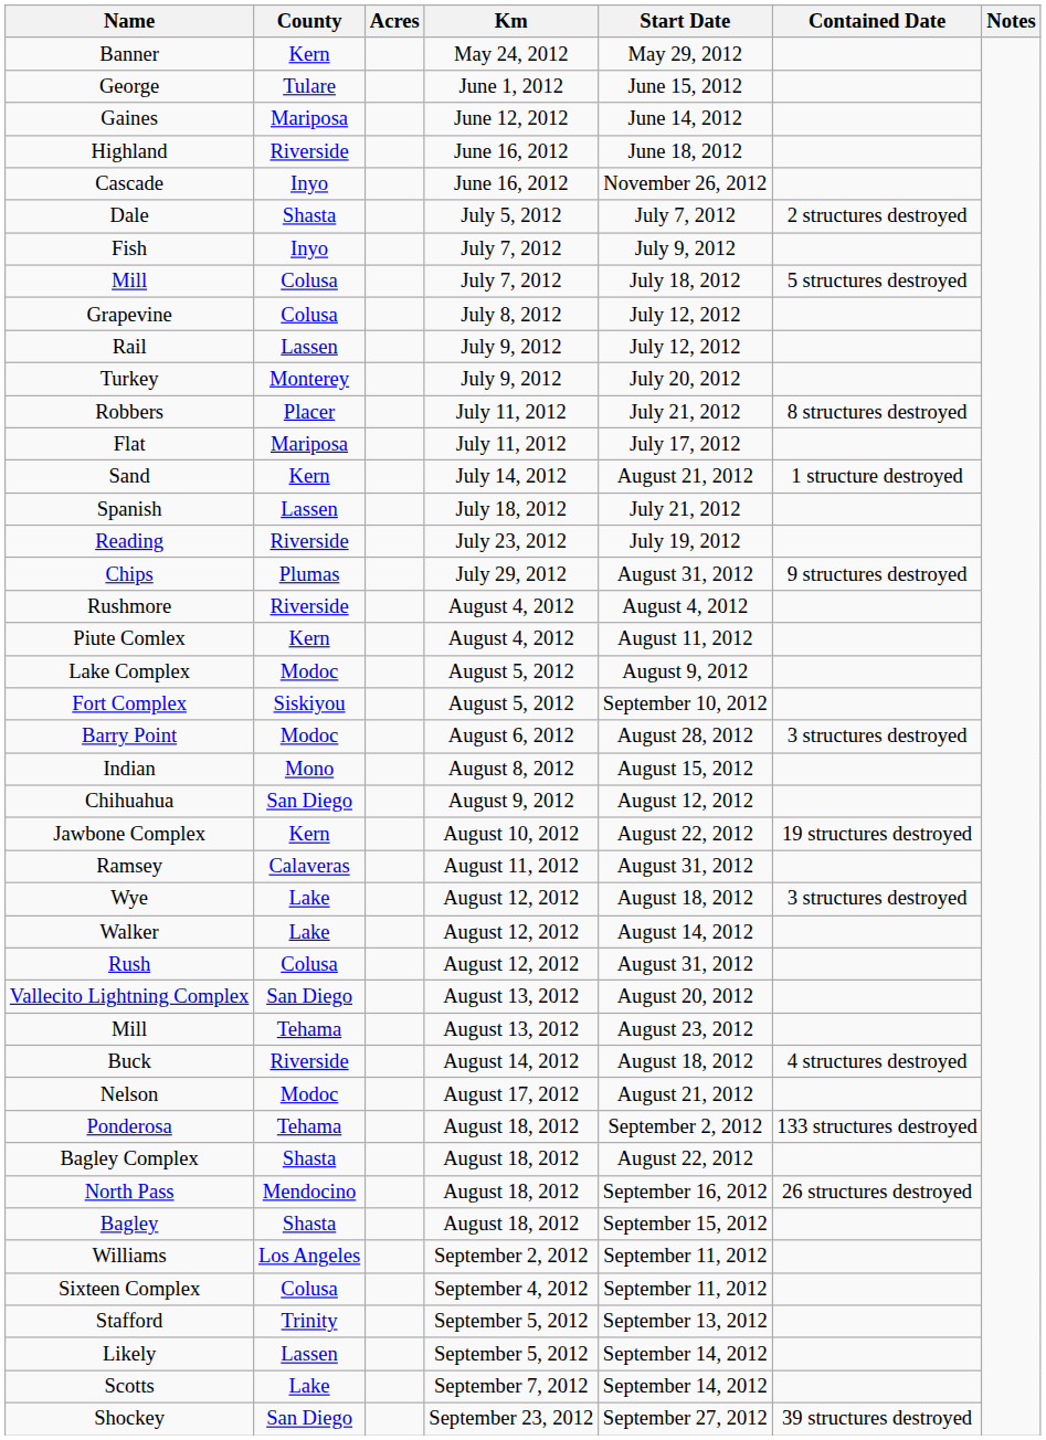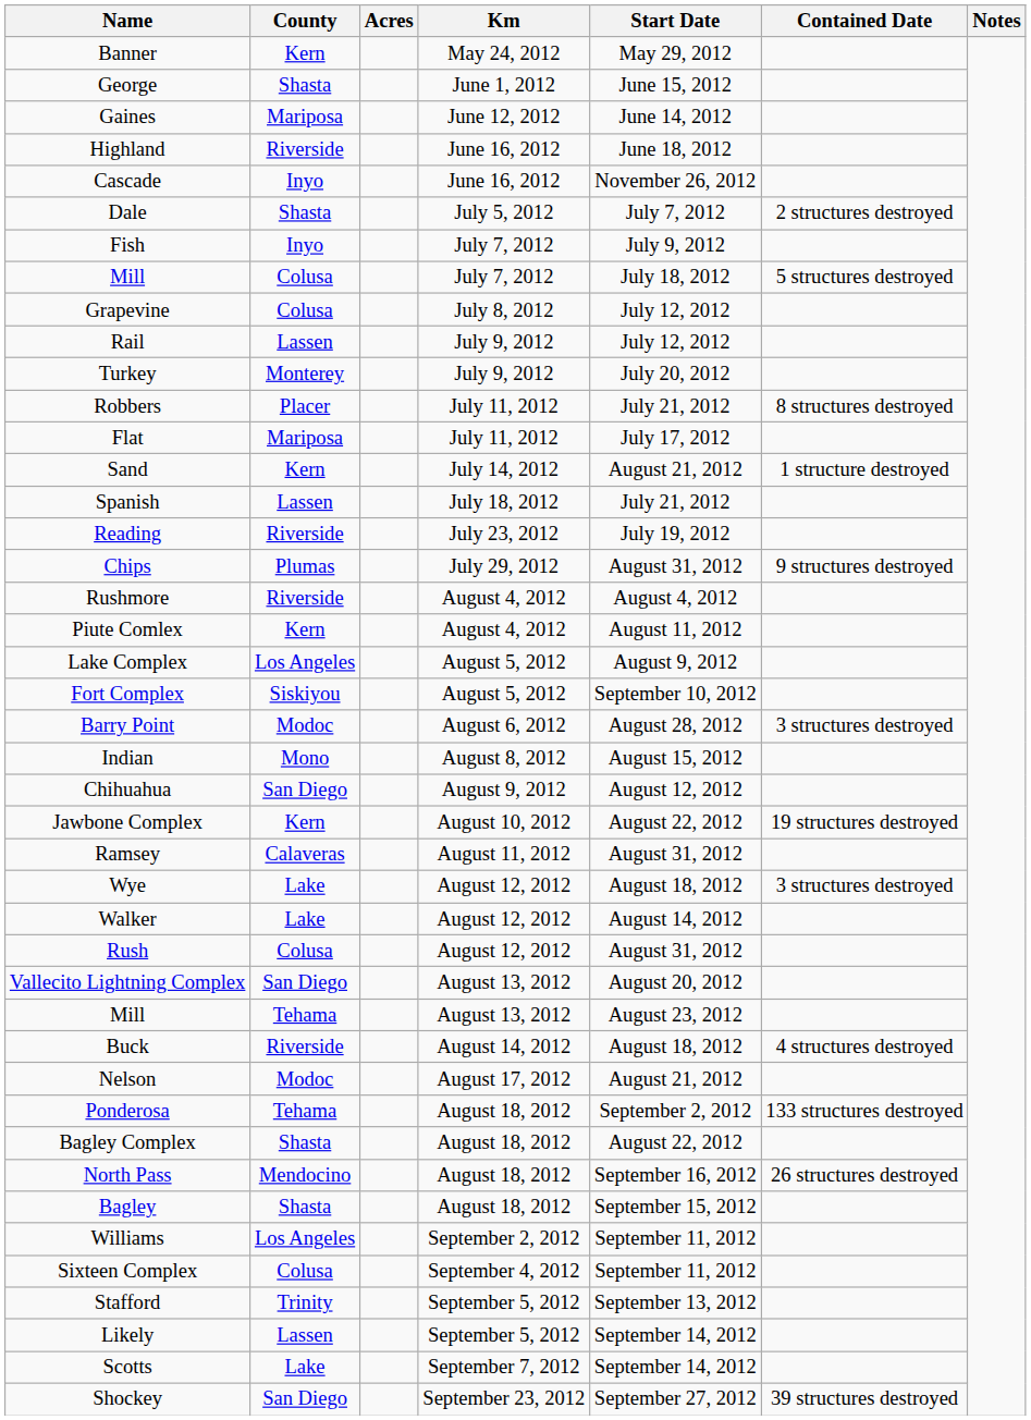 <table class="wikitable sortable" style="text-align:center;">
 <tr>
 <th>Name</th>
 <th>County</th>
 <th>Acres</th>
 <th>Km</th>
 <th>Start Date</th>
 <th>Contained Date</th>
 <th>Notes</th>
 </tr>
 <tr>
 <td>Banner</td>
 <td><a href='#'>Kern</a></td>
 <td></td>
 <td>May 24, 2012</td>
 <td>May 29, 2012</td>
 <td></td>
 </tr>
 <tr>
 <td>George</td>
-<td><a href='#'>Tulare</a></td>
+<td><a href='#'>Shasta</a></td>
 <td></td>
 <td>June 1, 2012</td>
 <td>June 15, 2012</td>
 <td></td>
 </tr>
 <tr>
 <td>Gaines</td>
 <td><a href='#'>Mariposa</a></td>
 <td></td>
 <td>June 12, 2012</td>
 <td>June 14, 2012</td>
 <td></td>
 </tr>
 <tr>
 <td>Highland</td>
 <td><a href='#'>Riverside</a></td>
 <td></td>
 <td>June 16, 2012</td>
 <td>June 18, 2012</td>
 <td></td>
 </tr>
 <tr>
 <td>Cascade</td>
 <td><a href='#'>Inyo</a></td>
 <td></td>
 <td>June 16, 2012</td>
 <td>November 26, 2012</td>
 <td></td>
 </tr>
 <tr>
 <td>Dale</td>
 <td><a href='#'>Shasta</a></td>
 <td></td>
 <td>July 5, 2012</td>
 <td>July 7, 2012</td>
 <td>2 structures destroyed</td>
 </tr>
 <tr>
 <td>Fish</td>
 <td><a href='#'>Inyo</a></td>
 <td></td>
 <td>July 7, 2012</td>
 <td>July 9, 2012</td>
 <td></td>
 </tr>
 <tr>
 <td><a href='#'>Mill</a></td>
 <td><a href='#'>Colusa</a></td>
 <td></td>
 <td>July 7, 2012</td>
 <td>July 18, 2012</td>
 <td>5 structures destroyed</td>
 </tr>
 <tr>
 <td>Grapevine</td>
 <td><a href='#'>Colusa</a></td>
 <td></td>
 <td>July 8, 2012</td>
 <td>July 12, 2012</td>
 <td></td>
 </tr>
 <tr>
 <td>Rail</td>
 <td><a href='#'>Lassen</a></td>
 <td></td>
 <td>July 9, 2012</td>
 <td>July 12, 2012</td>
 <td></td>
 </tr>
 <tr>
 <td>Turkey</td>
 <td><a href='#'>Monterey</a></td>
 <td></td>
 <td>July 9, 2012</td>
 <td>July 20, 2012</td>
 <td></td>
 </tr>
 <tr>
 <td>Robbers</td>
 <td><a href='#'>Placer</a></td>
 <td></td>
 <td>July 11, 2012</td>
 <td>July 21, 2012</td>
 <td>8 structures destroyed</td>
 </tr>
 <tr>
 <td>Flat</td>
 <td><a href='#'>Mariposa</a></td>
 <td></td>
 <td>July 11, 2012</td>
 <td>July 17, 2012</td>
 <td></td>
 </tr>
 <tr>
 <td>Sand</td>
 <td><a href='#'>Kern</a></td>
 <td></td>
 <td>July 14, 2012</td>
 <td>August 21, 2012</td>
 <td>1 structure destroyed</td>
 </tr>
 <tr>
 <td>Spanish</td>
 <td><a href='#'>Lassen</a></td>
 <td></td>
 <td>July 18, 2012</td>
 <td>July 21, 2012</td>
 <td></td>
 </tr>
 <tr>
 <td><a href='#'>Reading</a></td>
 <td><a href='#'>Riverside</a></td>
 <td></td>
 <td>July 23, 2012</td>
 <td>July 19, 2012</td>
 <td></td>
 </tr>
 <tr>
 <td><a href='#'>Chips</a></td>
 <td><a href='#'>Plumas</a></td>
 <td></td>
 <td>July 29, 2012</td>
 <td>August 31, 2012</td>
 <td>9 structures destroyed</td>
 </tr>
 <tr>
 <td>Rushmore</td>
 <td><a href='#'>Riverside</a></td>
 <td></td>
 <td>August 4, 2012</td>
 <td>August 4, 2012</td>
 <td></td>
 </tr>
 <tr>
 <td>Piute Comlex</td>
 <td><a href='#'>Kern</a></td>
 <td></td>
 <td>August 4, 2012</td>
 <td>August 11, 2012</td>
 <td></td>
 </tr>
 <tr>
 <td>Lake Complex</td>
-<td><a href='#'>Modoc</a></td>
+<td><a href='#'>Los Angeles</a></td>
 <td></td>
 <td>August 5, 2012</td>
 <td>August 9, 2012</td>
 <td></td>
 </tr>
 <tr>
 <td><a href='#'>Fort Complex</a></td>
 <td><a href='#'>Siskiyou</a></td>
 <td></td>
 <td>August 5, 2012</td>
 <td>September 10, 2012</td>
 <td></td>
 </tr>
 <tr>
 <td><a href='#'>Barry Point</a></td>
 <td><a href='#'>Modoc</a></td>
 <td></td>
 <td>August 6, 2012</td>
 <td>August 28, 2012</td>
 <td>3 structures destroyed</td>
 </tr>
 <tr>
 <td>Indian</td>
 <td><a href='#'>Mono</a></td>
 <td></td>
 <td>August 8, 2012</td>
 <td>August 15, 2012</td>
 <td></td>
 </tr>
 <tr>
 <td>Chihuahua</td>
 <td><a href='#'>San Diego</a></td>
 <td></td>
 <td>August 9, 2012</td>
 <td>August 12, 2012</td>
 <td></td>
 </tr>
 <tr>
 <td>Jawbone Complex</td>
 <td><a href='#'>Kern</a></td>
 <td></td>
 <td>August 10, 2012</td>
 <td>August 22, 2012</td>
 <td>19 structures destroyed</td>
 </tr>
 <tr>
 <td>Ramsey</td>
 <td><a href='#'>Calaveras</a></td>
 <td></td>
 <td>August 11, 2012</td>
 <td>August 31, 2012</td>
 <td></td>
 </tr>
 <tr>
 <td>Wye</td>
 <td><a href='#'>Lake</a></td>
 <td></td>
 <td>August 12, 2012</td>
 <td>August 18, 2012</td>
 <td>3 structures destroyed</td>
 </tr>
 <tr>
 <td>Walker</td>
 <td><a href='#'>Lake</a></td>
 <td></td>
 <td>August 12, 2012</td>
 <td>August 14, 2012</td>
 <td></td>
 </tr>
 <tr>
 <td><a href='#'>Rush</a></td>
 <td><a href='#'>Colusa</a></td>
 <td></td>
 <td>August 12, 2012</td>
 <td>August 31, 2012</td>
 <td></td>
 </tr>
 <tr>
 <td><a href='#'>Vallecito Lightning Complex</a></td>
 <td><a href='#'>San Diego</a></td>
 <td></td>
 <td>August 13, 2012</td>
 <td>August 20, 2012</td>
 <td></td>
 </tr>
 <tr>
 <td>Mill</td>
 <td><a href='#'>Tehama</a></td>
 <td></td>
 <td>August 13, 2012</td>
 <td>August 23, 2012</td>
 <td></td>
 </tr>
 <tr>
 <td>Buck</td>
 <td><a href='#'>Riverside</a></td>
 <td></td>
 <td>August 14, 2012</td>
 <td>August 18, 2012</td>
 <td>4 structures destroyed</td>
 </tr>
 <tr>
 <td>Nelson</td>
 <td><a href='#'>Modoc</a></td>
 <td></td>
 <td>August 17, 2012</td>
 <td>August 21, 2012</td>
 <td></td>
 </tr>
 <tr>
 <td><a href='#'>Ponderosa</a></td>
 <td><a href='#'>Tehama</a></td>
 <td></td>
 <td>August 18, 2012</td>
 <td>September 2, 2012</td>
 <td>133 structures destroyed</td>
 </tr>
 <tr>
 <td>Bagley Complex</td>
 <td><a href='#'>Shasta</a></td>
 <td></td>
 <td>August 18, 2012</td>
 <td>August 22, 2012</td>
 <td></td>
 </tr>
 <tr>
 <td><a href='#'>North Pass</a></td>
 <td><a href='#'>Mendocino</a></td>
 <td></td>
 <td>August 18, 2012</td>
 <td>September 16, 2012</td>
 <td>26 structures destroyed</td>
 </tr>
 <tr>
 <td><a href='#'>Bagley</a></td>
 <td><a href='#'>Shasta</a></td>
 <td></td>
 <td>August 18, 2012</td>
 <td>September 15, 2012</td>
 <td></td>
 </tr>
 <tr>
 <td>Williams</td>
 <td><a href='#'>Los Angeles</a></td>
 <td></td>
 <td>September 2, 2012</td>
 <td>September 11, 2012</td>
 <td></td>
 </tr>
 <tr>
 <td>Sixteen Complex</td>
 <td><a href='#'>Colusa</a></td>
 <td></td>
 <td>September 4, 2012</td>
 <td>September 11, 2012</td>
 <td></td>
 </tr>
 <tr>
 <td>Stafford</td>
 <td><a href='#'>Trinity</a></td>
 <td></td>
 <td>September 5, 2012</td>
 <td>September 13, 2012</td>
 <td></td>
 </tr>
 <tr>
 <td>Likely</td>
 <td><a href='#'>Lassen</a></td>
 <td></td>
 <td>September 5, 2012</td>
 <td>September 14, 2012</td>
 <td></td>
 </tr>
 <tr>
 <td>Scotts</td>
 <td><a href='#'>Lake</a></td>
 <td></td>
 <td>September 7, 2012</td>
 <td>September 14, 2012</td>
 <td></td>
 </tr>
 <tr>
 <td>Shockey</td>
 <td><a href='#'>San Diego</a></td>
 <td></td>
 <td>September 23, 2012</td>
 <td>September 27, 2012</td>
 <td>39 structures destroyed</td>
 </tr>
 </table>
